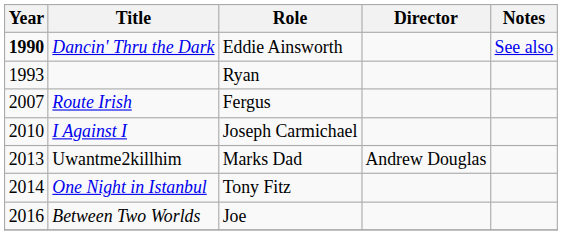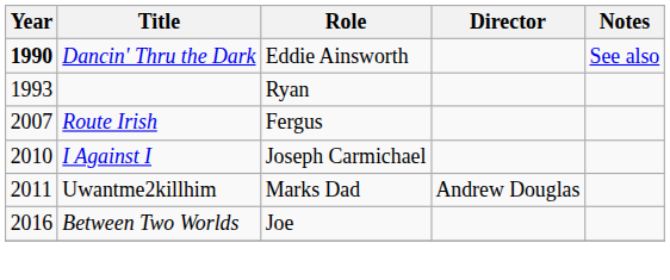 <table class="wikitable sortable">
 <tr>
 <th>Year</th>
 <th>Title</th>
 <th>Role</th>
 <th>Director</th>
 <th class="unsortable">Notes</th>
 </tr>
 <tr>
 <td><strong>1990</strong></td>
 <td><em><a href='#'>Dancin' Thru the Dark</a></em></td>
 <td>Eddie Ainsworth</td>
 <td></td>
 <td><a href='#'>See also</a></td>
 </tr>
 <tr>
 <td>1993</td>
 <td><em></em></td>
 <td>Ryan</td>
 <td></td>
 <td></td>
 </tr>
 <tr>
 <td>2007</td>
 <td><em><a href='#'>Route Irish</a></em></td>
 <td>Fergus</td>
 <td></td>
 <td></td>
 </tr>
 <tr>
 <td>2010</td>
 <td><em><a href='#'>I Against I</a></em></td>
 <td>Joseph Carmichael</td>
 <td></td>
 <td></td>
 </tr>
 <tr>
-<td>2013</td>
+<td>2011</td>
 <td>Uwantme2killhim</td>
 <td>Marks Dad</td>
 <td>Andrew Douglas</td>
-<td></td>
-</tr>
-<tr>
-<td>2014</td>
-<td><em><a href='#'>One Night in Istanbul</a></em></td>
-<td>Tony Fitz</td>
-<td></td>
 <td></td>
 </tr>
 <tr>
 <td>2016</td>
 <td><em>Between Two Worlds</em></td>
 <td>Joe</td>
 <td></td>
 <td></td>
 </tr>
 <tr>
 </tr>
 </table>
